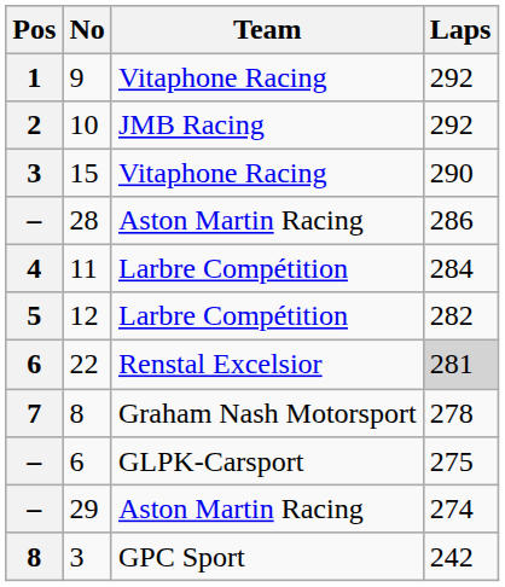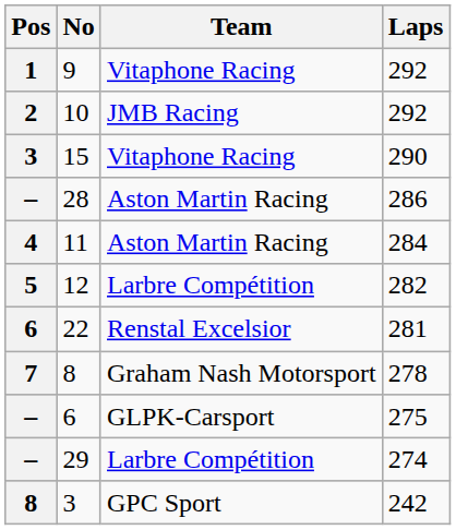 <table class="wikitable" style="font-size: 95%;">
 <tr>
 <th>Pos</th>
 <th>No</th>
 <th>Team</th>
 <th>Laps</th>
 </tr>
 <tr>
 <th>1</th>
 <td>9</td>
 <td> <a href='#'>Vitaphone Racing</a></td>
 <td>292</td>
 </tr>
 <tr>
 <th>2</th>
 <td>10</td>
 <td> <a href='#'>JMB Racing</a></td>
 <td>292</td>
 </tr>
 <tr>
 <th>3</th>
 <td>15</td>
 <td> <a href='#'>Vitaphone Racing</a></td>
 <td>290</td>
 </tr>
 <tr>
 <th>–</th>
 <td>28</td>
 <td> <a href='#'>Aston Martin</a> Racing</td>
 <td>286</td>
 </tr>
 <tr>
 <th>4</th>
 <td>11</td>
-<td> <a href='#'>Larbre Compétition</a></td>
+<td> <a href='#'>Aston Martin</a> Racing</td>
 <td>284</td>
 </tr>
 <tr>
 <th>5</th>
 <td>12</td>
 <td> <a href='#'>Larbre Compétition</a></td>
 <td>282</td>
 </tr>
 <tr>
 <th>6</th>
 <td>22</td>
 <td> <a href='#'>Renstal Excelsior</a></td>
-<td style="background: lightgrey;">281</td>
+<td>281</td>
 </tr>
 <tr>
 <th>7</th>
 <td>8</td>
 <td> Graham Nash Motorsport</td>
 <td>278</td>
 </tr>
 <tr>
 <th>–</th>
 <td>6</td>
 <td> GLPK-Carsport</td>
 <td>275</td>
 </tr>
 <tr>
 <th>–</th>
 <td>29</td>
-<td> <a href='#'>Aston Martin</a> Racing</td>
+<td> <a href='#'>Larbre Compétition</a></td>
 <td>274</td>
 </tr>
 <tr>
 <th>8</th>
 <td>3</td>
 <td> GPC Sport</td>
 <td>242</td>
 </tr>
 </table>
